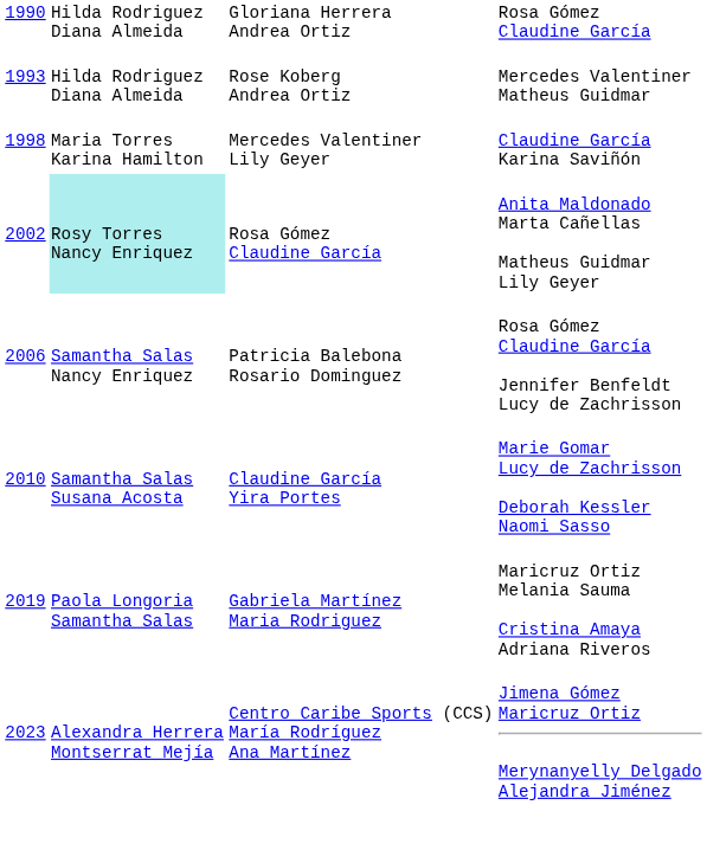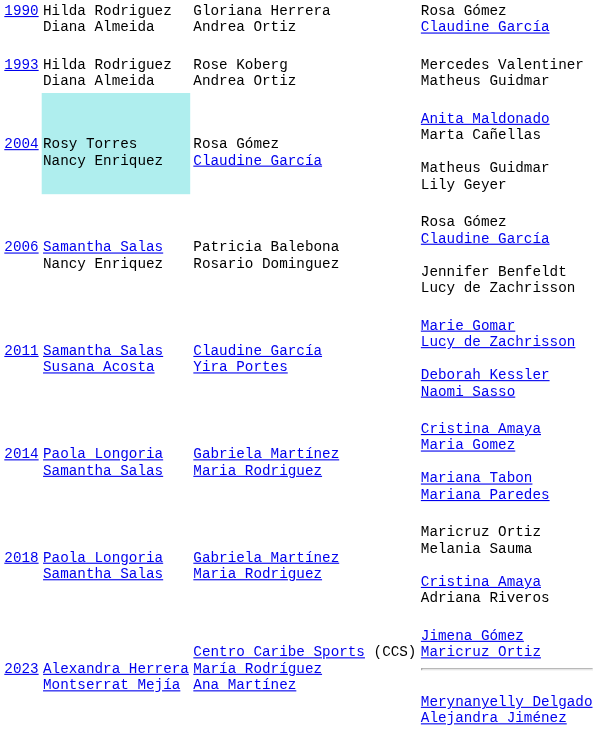 <table>
 <tr>
 <td align=center><a href='#'>1990</a></td>
 <td>  <br>Hilda Rodriguez <br>Diana Almeida</td>
 <td> <br>Gloriana Herrera <br>Andrea Ortiz</td>
 <td> <br>Rosa Gómez <br><a href='#'>Claudine García</a></td>
 </tr>
 <tr>
 <td align=center><a href='#'>1993</a></td>
 <td> <br>Hilda Rodriguez <br>Diana Almeida</td>
 <td> <br>Rose Koberg <br>Andrea Ortiz</td>
 <td> <br>Mercedes Valentiner <br>Matheus Guidmar</td>
 </tr>
 <tr>
-<td align=center><a href='#'>1998</a></td>
-<td> <br>Maria Torres <br>Karina Hamilton</td>
-<td> <br>Mercedes Valentiner <br>Lily Geyer</td>
-<td> <br><a href='#'>Claudine García</a> <br>Karina Saviñón</td>
-</tr>
-<tr>
-<td align=center><a href='#'>2002</a></td>
+<td align=center><a href='#'>2004</a></td>
 <td style="background: paleturquoise;"> <br>Rosy Torres <br>Nancy Enriquez</td>
 <td> <br>Rosa Gómez <br><a href='#'>Claudine García</a></td>
 <td> <br><a href='#'>Anita Maldonado</a> <br>Marta Cañellas<br> <br>Matheus Guidmar <br>Lily Geyer</td>
 </tr>
 <tr>
 <td align=center><a href='#'>2006</a></td>
 <td> <br><a href='#'>Samantha Salas</a> <br>Nancy Enriquez</td>
 <td> <br>Patricia Balebona <br>Rosario Dominguez</td>
 <td> <br>Rosa Gómez <br><a href='#'>Claudine García</a> <br> <br>Jennifer Benfeldt <br>Lucy de Zachrisson</td>
 </tr>
 <tr>
-<td align=center><a href='#'>2010</a></td>
+<td align=center><a href='#'>2011</a></td>
 <td> <br><a href='#'>Samantha Salas</a> <br><a href='#'>Susana Acosta</a></td>
 <td> <br><a href='#'>Claudine García</a> <br><a href='#'>Yira Portes</a></td>
 <td> <br><a href='#'>Marie Gomar</a> <br><a href='#'>Lucy de Zachrisson</a><br> <br><a href='#'>Deborah Kessler</a> <br><a href='#'>Naomi Sasso</a></td>
 </tr>
 <tr>
-<td align=center><a href='#'>2019</a></td>
+<td align=center><a href='#'>2014</a></td>
+<td> <br><a href='#'>Paola Longoria</a> <br><a href='#'>Samantha Salas</a></td>
+<td> <br><a href='#'>Gabriela Martínez</a><br><a href='#'>Maria Rodriguez</a></td>
+<td> <br><a href='#'>Cristina Amaya</a><br><a href='#'>Maria Gomez</a><br><br><a href='#'>Mariana Tabon</a><br><a href='#'>Mariana Paredes</a></td>
+</tr>
+<tr>
+<td align=center><a href='#'>2018</a></td>
 <td> <br><a href='#'>Paola Longoria</a> <br><a href='#'>Samantha Salas</a></td>
 <td> <br><a href='#'>Gabriela Martínez</a><br><a href='#'>Maria Rodriguez</a></td>
 <td> <br>Maricruz Ortiz<br>Melania Sauma<br> <br><a href='#'>Cristina Amaya</a><br>Adriana Riveros</td>
 </tr>
 <tr>
 <td align=center><a href='#'>2023</a></td>
 <td><br><a href='#'>Alexandra Herrera</a><br><a href='#'>Montserrat Mejía</a></td>
 <td><a href='#'>Centro Caribe Sports</a> (CCS)<br><a href='#'>María Rodríguez</a><br><a href='#'>Ana Martínez</a></td>
 <td><br><a href='#'>Jimena Gómez</a><br><a href='#'>Maricruz Ortiz</a><hr><br><a href='#'>Merynanyelly Delgado</a><br><a href='#'>Alejandra Jiménez</a></td>
 </tr>
 <tr>
 </tr>
 </table>
